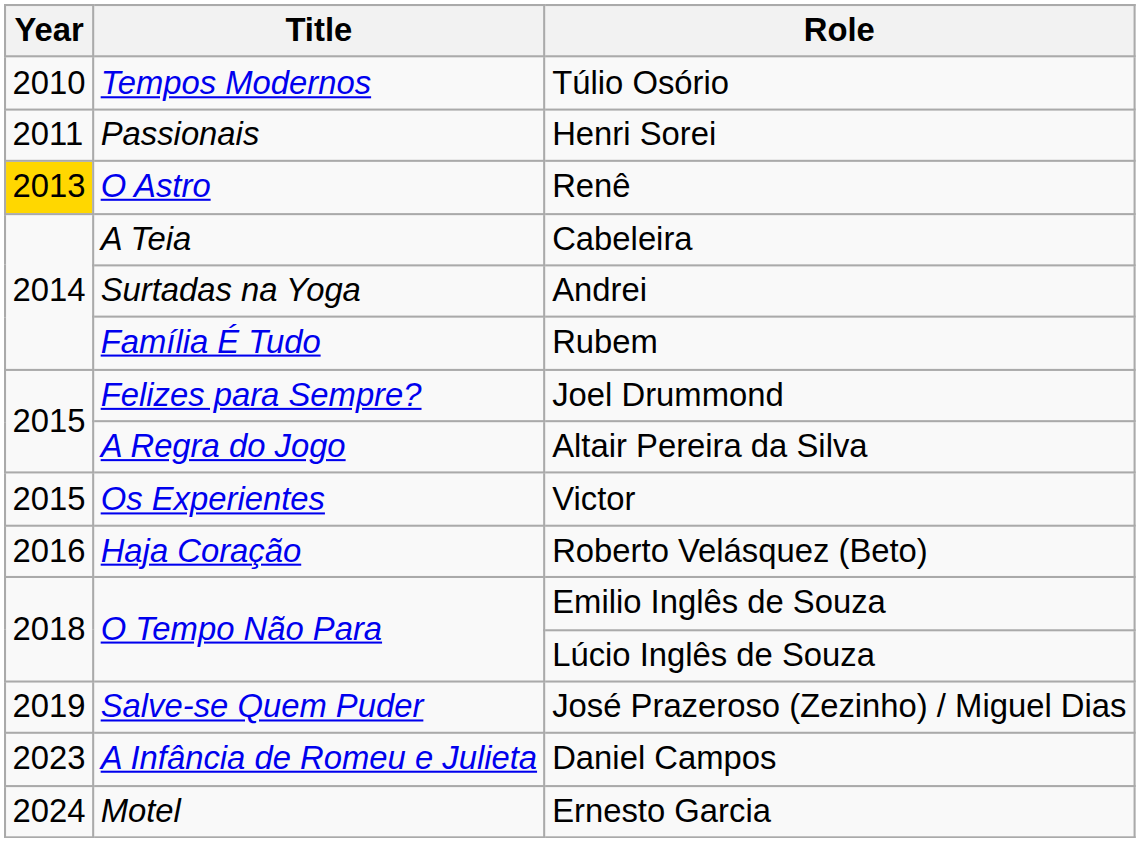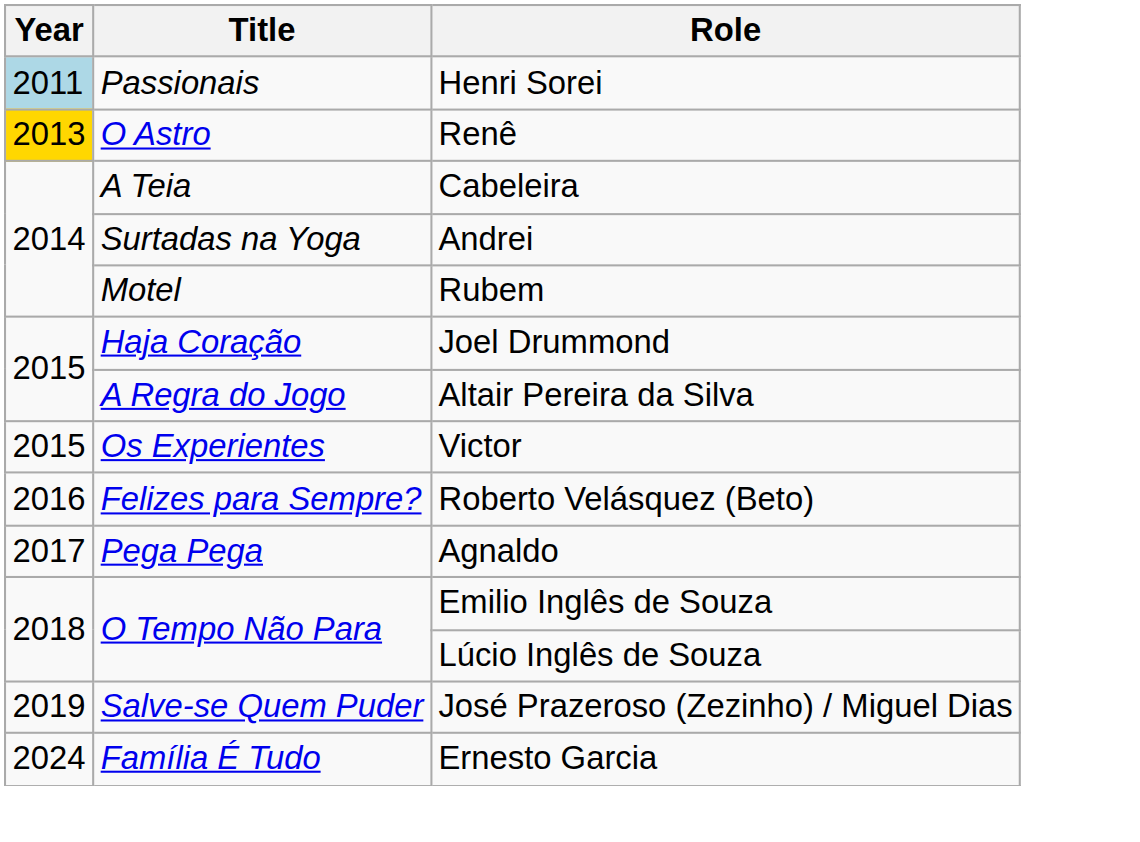 <table class="wikitable">
 <tr>
 <th>Year</th>
 <th>Title</th>
 <th>Role</th>
 </tr>
 <tr>
-<td>2010</td>
-<td><em><a href='#'>Tempos Modernos</a></em></td>
-<td>Túlio Osório</td>
-</tr>
-<tr>
-<td>2011</td>
+<td style="background: lightblue;">2011</td>
 <td><em>Passionais</em></td>
 <td>Henri Sorei</td>
 </tr>
 <tr>
 <td style="background: gold;">2013</td>
 <td><em><a href='#'>O Astro</a></em></td>
 <td>Renê</td>
 </tr>
 <tr>
 <td rowspan=3>2014</td>
 <td><em>A Teia</em></td>
 <td>Cabeleira</td>
 </tr>
 <tr>
 <td><em>Surtadas na Yoga</em></td>
 <td>Andrei</td>
 </tr>
 <tr>
-<td><em><a href='#'>Família É Tudo</a></em></td>
+<td><em>Motel</em></td>
 <td>Rubem</td>
 </tr>
 <tr>
 <td rowspan=2>2015</td>
-<td><em><a href='#'>Felizes para Sempre?</a></em></td>
+<td><em><a href='#'>Haja Coração</a></em></td>
 <td>Joel Drummond</td>
 </tr>
 <tr>
 <td><em><a href='#'>A Regra do Jogo</a></em></td>
 <td>Altair Pereira da Silva</td>
 </tr>
 <tr>
 <td>2015</td>
 <td><em><a href='#'>Os Experientes</a></em></td>
 <td>Victor</td>
 </tr>
 <tr>
 <td>2016</td>
-<td><em><a href='#'>Haja Coração</a></em></td>
+<td><em><a href='#'>Felizes para Sempre?</a></em></td>
 <td>Roberto Velásquez (Beto)</td>
+</tr>
+<tr>
+<td>2017</td>
+<td><em><a href='#'>Pega Pega</a></em></td>
+<td>Agnaldo</td>
 </tr>
 <tr>
 <td rowspan="2">2018</td>
 <td rowspan="2"><em><a href='#'>O Tempo Não Para</a></em></td>
 <td>Emilio Inglês de Souza</td>
 </tr>
 <tr>
 <td>Lúcio Inglês de Souza</td>
 </tr>
 <tr>
 <td>2019</td>
 <td><em><a href='#'>Salve-se Quem Puder</a></em></td>
 <td>José Prazeroso (Zezinho) / Miguel Dias</td>
 </tr>
 <tr>
-<td>2023</td>
-<td><em><a href='#'>A Infância de Romeu e Julieta</a></em></td>
-<td>Daniel Campos</td>
-</tr>
-<tr>
 <td>2024</td>
-<td><em>Motel</em></td>
+<td><em><a href='#'>Família É Tudo</a></em></td>
 <td>Ernesto Garcia</td>
 </tr>
 </table>
